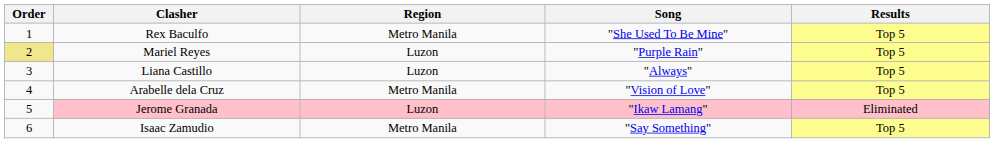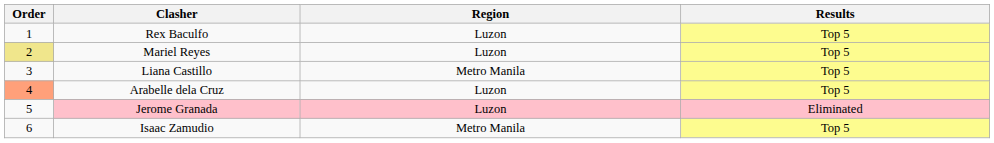 <table class="wikitable" style="text-align:center; line-height:17px; width:100%;">
 <tr>
 <th width="5%">Order</th>
 <th width="25%">Clasher</th>
 <th>Region</th>
-<th width="25%">Song</th>
 <th>Results</th>
 </tr>
 <tr>
 <td>1</td>
 <td>Rex Baculfo</td>
-<td>Metro Manila</td>
-<td>"<a href='#'>She Used To Be Mine</a>"</td>
+<td>Luzon</td>
 <td style="background:#fdfc8f;">Top 5</td>
 </tr>
 <tr>
 <td style="background: khaki;">2</td>
 <td>Mariel Reyes</td>
 <td>Luzon</td>
-<td>"<a href='#'>Purple Rain</a>"</td>
 <td style="background:#fdfc8f;">Top 5</td>
 </tr>
 <tr>
 <td>3</td>
 <td>Liana Castillo</td>
-<td>Luzon</td>
-<td>"<a href='#'>Always</a>"</td>
+<td>Metro Manila</td>
 <td style="background:#fdfc8f;">Top 5</td>
 </tr>
 <tr>
-<td>4</td>
+<td style="background: lightsalmon;">4</td>
 <td>Arabelle dela Cruz</td>
-<td>Metro Manila</td>
-<td>"<a href='#'>Vision of Love</a>"</td>
+<td>Luzon</td>
 <td style="background:#fdfc8f;">Top 5</td>
 </tr>
 <tr>
 <td>5</td>
 <td style="background:pink;">Jerome Granada</td>
 <td style="background:pink;">Luzon</td>
-<td style="background:pink;">"<a href='#'>Ikaw Lamang</a>"</td>
 <td style="background:pink;">Eliminated</td>
 </tr>
 <tr>
 <td>6</td>
 <td>Isaac Zamudio</td>
 <td>Metro Manila</td>
-<td>"<a href='#'>Say Something</a>"</td>
 <td style="background:#fdfc8f;">Top 5</td>
 </tr>
 </table>
